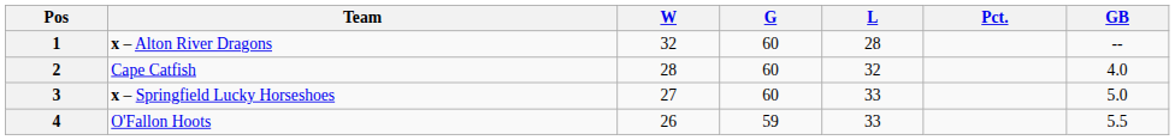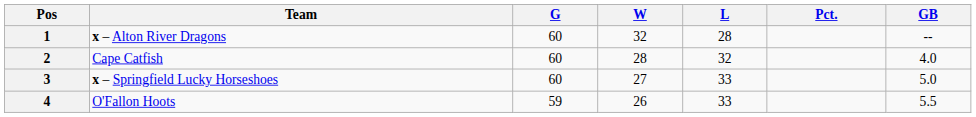 <table class="wikitable plainrowheaders" width="90%" style="text-align:center;">
 <tr>
 <th scope="col" width="5%">Pos</th>
 <th scope="col" width="25%">Team</th>
+<th scope="col" width="5%"><a href='#'>G</a></th>
 <th scope="col" width="5%"><a href='#'>W</a></th>
-<th scope="col" width="5%"><a href='#'>G</a></th>
 <th scope="col" width="5%"><a href='#'>L</a></th>
 <th scope="col" width="7%"><a href='#'>Pct.</a></th>
 <th scope="col" width="5%"><a href='#'>GB</a></th>
 </tr>
 <tr>
 <th>1</th>
 <td style="text-align:left;"><strong>x</strong> – <a href='#'>Alton River Dragons</a></td>
+<td>60</td>
 <td>32</td>
-<td>60</td>
 <td>28</td>
 <td></td>
 <td>--</td>
 </tr>
 <tr>
 <th>2</th>
 <td style="text-align:left;"><a href='#'>Cape Catfish</a></td>
+<td>60</td>
 <td>28</td>
-<td>60</td>
 <td>32</td>
 <td></td>
 <td>4.0</td>
 </tr>
 <tr>
 <th>3</th>
 <td style="text-align:left;"><strong>x</strong> – <a href='#'>Springfield Lucky Horseshoes</a></td>
+<td>60</td>
 <td>27</td>
-<td>60</td>
 <td>33</td>
 <td></td>
 <td>5.0</td>
 </tr>
 <tr>
 <th>4</th>
 <td style="text-align:left;"><a href='#'>O'Fallon Hoots</a></td>
+<td>59</td>
 <td>26</td>
-<td>59</td>
 <td>33</td>
 <td></td>
 <td>5.5</td>
 </tr>
 </table>
